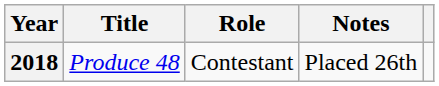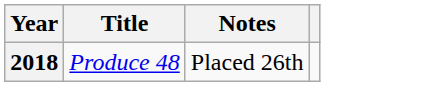 <table class="wikitable plainrowheaders">
 <tr>
 <th scope="col">Year</th>
 <th scope="col">Title</th>
-<th scope="col">Role</th>
 <th scope="col">Notes</th>
 <th scope="col"></th>
 </tr>
 <tr>
 <th scope="row">2018</th>
 <td><em><a href='#'>Produce 48</a></em></td>
-<td>Contestant</td>
 <td>Placed 26th</td>
 <td style="text-align:center"></td>
 </tr>
 </table>
